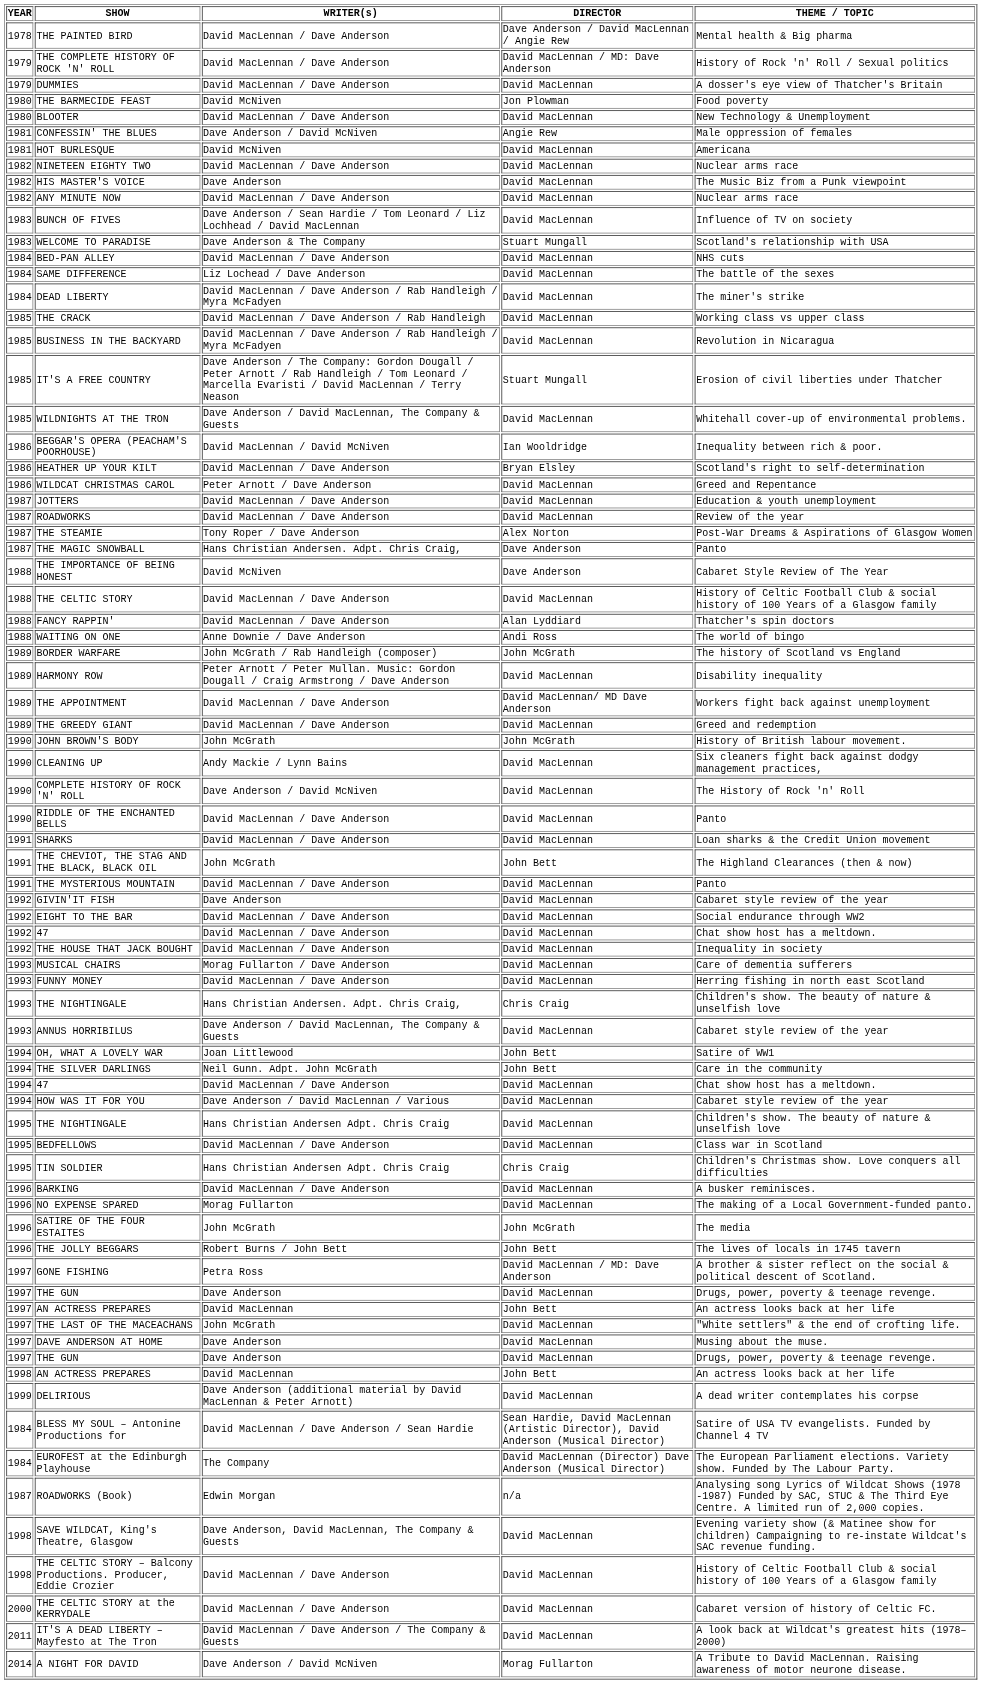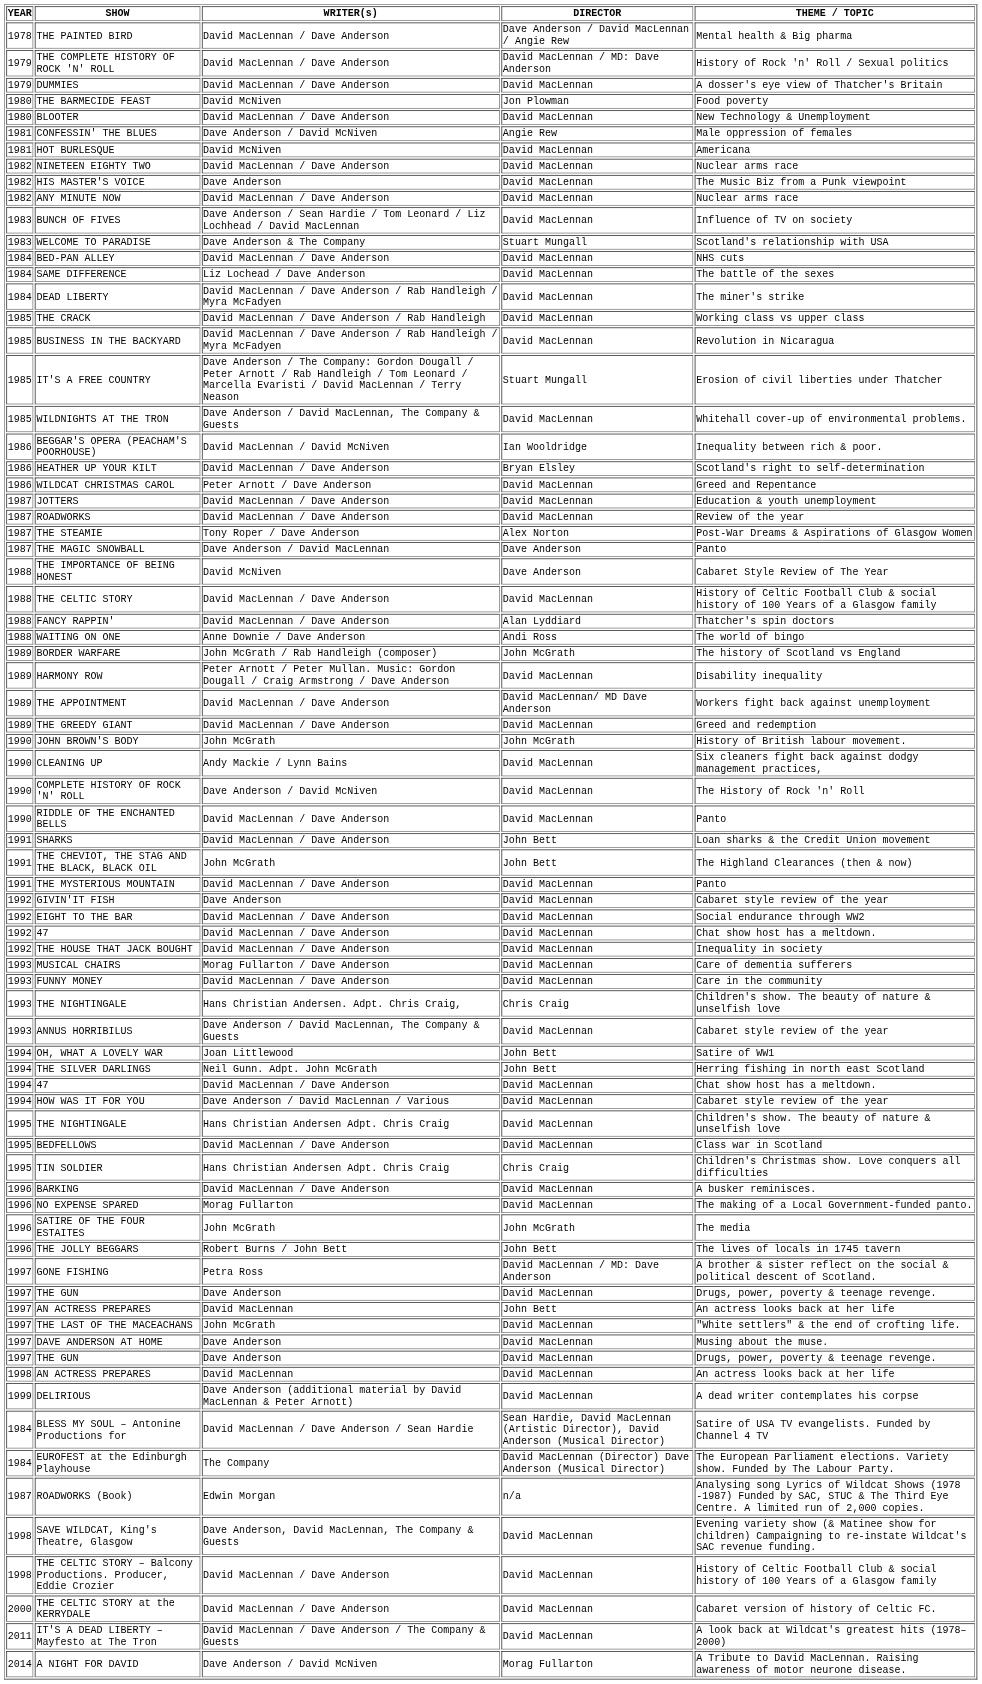 <table border="1" class="sortable">
 <tr>
 <th>YEAR</th>
 <th>SHOW</th>
 <th>WRITER(s)</th>
 <th>DIRECTOR</th>
 <th>THEME / TOPIC</th>
 </tr>
 <tr>
 <td>1978</td>
 <td>THE PAINTED BIRD</td>
 <td>David MacLennan / Dave Anderson</td>
 <td>Dave Anderson / David MacLennan / Angie Rew</td>
 <td>Mental health & Big pharma</td>
 </tr>
 <tr>
 <td>1979</td>
 <td>THE COMPLETE HISTORY OF ROCK 'N' ROLL</td>
 <td>David MacLennan / Dave Anderson</td>
 <td>David MacLennan / MD: Dave Anderson</td>
 <td>History of Rock 'n' Roll / Sexual politics</td>
 </tr>
 <tr>
 <td>1979</td>
 <td>DUMMIES</td>
 <td>David MacLennan / Dave Anderson</td>
 <td>David MacLennan</td>
 <td>A dosser's eye view of Thatcher's Britain</td>
 </tr>
 <tr>
 <td>1980</td>
 <td>THE BARMECIDE FEAST</td>
 <td>David McNiven</td>
 <td>Jon Plowman</td>
 <td>Food poverty</td>
 </tr>
 <tr>
 <td>1980</td>
 <td>BLOOTER</td>
 <td>David MacLennan / Dave Anderson</td>
 <td>David MacLennan</td>
 <td>New Technology & Unemployment</td>
 </tr>
 <tr>
 <td>1981</td>
 <td>CONFESSIN' THE BLUES</td>
 <td>Dave Anderson / David McNiven</td>
 <td>Angie Rew</td>
 <td>Male oppression of females</td>
 </tr>
 <tr>
 <td>1981</td>
 <td>HOT BURLESQUE</td>
 <td>David McNiven</td>
 <td>David MacLennan</td>
 <td>Americana</td>
 </tr>
 <tr>
 <td>1982</td>
 <td>NINETEEN EIGHTY TWO</td>
 <td>David MacLennan / Dave Anderson</td>
 <td>David MacLennan</td>
 <td>Nuclear arms race</td>
 </tr>
 <tr>
 <td>1982</td>
 <td>HIS MASTER'S VOICE</td>
 <td>Dave Anderson</td>
 <td>David MacLennan</td>
 <td>The Music Biz from a Punk viewpoint</td>
 </tr>
 <tr>
 <td>1982</td>
 <td>ANY MINUTE NOW</td>
 <td>David MacLennan / Dave Anderson</td>
 <td>David MacLennan</td>
 <td>Nuclear arms race</td>
 </tr>
 <tr>
 <td>1983</td>
 <td>BUNCH OF FIVES</td>
 <td>Dave Anderson / Sean Hardie / Tom Leonard / Liz Lochhead / David MacLennan</td>
 <td>David MacLennan</td>
 <td>Influence of TV on society</td>
 </tr>
 <tr>
 <td>1983</td>
 <td>WELCOME TO PARADISE</td>
 <td>Dave Anderson & The Company</td>
 <td>Stuart Mungall</td>
 <td>Scotland's relationship with USA</td>
 </tr>
 <tr>
 <td>1984</td>
 <td>BED-PAN ALLEY</td>
 <td>David MacLennan / Dave Anderson</td>
 <td>David MacLennan</td>
 <td>NHS cuts</td>
 </tr>
 <tr>
 <td>1984</td>
 <td>SAME DIFFERENCE</td>
 <td>Liz Lochead / Dave Anderson</td>
 <td>David MacLennan</td>
 <td>The battle of the sexes</td>
 </tr>
 <tr>
 <td>1984</td>
 <td>DEAD LIBERTY</td>
 <td>David MacLennan / Dave Anderson / Rab Handleigh / Myra McFadyen</td>
 <td>David MacLennan</td>
 <td>The miner's strike</td>
 </tr>
 <tr>
 <td>1985</td>
 <td>THE CRACK</td>
 <td>David MacLennan / Dave Anderson / Rab Handleigh</td>
 <td>David MacLennan</td>
 <td>Working class vs upper class</td>
 </tr>
 <tr>
 <td>1985</td>
 <td>BUSINESS IN THE BACKYARD</td>
 <td>David MacLennan / Dave Anderson / Rab Handleigh / Myra McFadyen</td>
 <td>David MacLennan</td>
 <td>Revolution in Nicaragua</td>
 </tr>
 <tr>
 <td>1985</td>
 <td>IT'S A FREE COUNTRY</td>
 <td>Dave Anderson / The Company: Gordon Dougall / Peter Arnott / Rab Handleigh / Tom Leonard / Marcella Evaristi / David MacLennan / Terry Neason</td>
 <td>Stuart Mungall</td>
 <td>Erosion of civil liberties under Thatcher</td>
 </tr>
 <tr>
 <td>1985</td>
 <td>WILDNIGHTS AT THE TRON</td>
 <td>Dave Anderson / David MacLennan, The Company & Guests</td>
 <td>David MacLennan</td>
 <td>Whitehall cover-up of environmental problems.</td>
 </tr>
 <tr>
 <td>1986</td>
 <td>BEGGAR'S OPERA (PEACHAM'S POORHOUSE)</td>
 <td>David MacLennan / David McNiven</td>
 <td>Ian Wooldridge</td>
 <td>Inequality between rich & poor.</td>
 </tr>
 <tr>
 <td>1986</td>
 <td>HEATHER UP YOUR KILT</td>
 <td>David MacLennan / Dave Anderson</td>
 <td>Bryan Elsley</td>
 <td>Scotland's right to self-determination</td>
 </tr>
 <tr>
 <td>1986</td>
 <td>WILDCAT CHRISTMAS CAROL</td>
 <td>Peter Arnott / Dave Anderson</td>
 <td>David MacLennan</td>
 <td>Greed and Repentance</td>
 </tr>
 <tr>
 <td>1987</td>
 <td>JOTTERS</td>
 <td>David MacLennan / Dave Anderson</td>
 <td>David MacLennan</td>
 <td>Education & youth unemployment</td>
 </tr>
 <tr>
 <td>1987</td>
 <td>ROADWORKS</td>
 <td>David MacLennan / Dave Anderson</td>
 <td>David MacLennan</td>
 <td>Review of the year</td>
 </tr>
 <tr>
 <td>1987</td>
 <td>THE STEAMIE</td>
 <td>Tony Roper / Dave Anderson</td>
 <td>Alex  Norton</td>
 <td>Post-War Dreams & Aspirations of Glasgow Women</td>
 </tr>
 <tr>
 <td>1987</td>
 <td>THE MAGIC SNOWBALL</td>
-<td>Hans Christian Andersen. Adpt. Chris Craig,</td>
+<td>Dave Anderson / David MacLennan</td>
 <td>Dave Anderson</td>
 <td>Panto</td>
 </tr>
 <tr>
 <td>1988</td>
 <td>THE IMPORTANCE OF BEING HONEST</td>
 <td>David McNiven</td>
 <td>Dave Anderson</td>
 <td>Cabaret Style Review of The Year</td>
 </tr>
 <tr>
 <td>1988</td>
 <td>THE CELTIC STORY</td>
 <td>David MacLennan / Dave Anderson</td>
 <td>David MacLennan</td>
 <td>History of Celtic Football Club & social history of 100 Years of a Glasgow family</td>
 </tr>
 <tr>
 <td>1988</td>
 <td>FANCY RAPPIN'</td>
 <td>David MacLennan / Dave Anderson</td>
 <td>Alan Lyddiard</td>
 <td>Thatcher's spin doctors</td>
 </tr>
 <tr>
 <td>1988</td>
 <td>WAITING ON ONE</td>
 <td>Anne Downie /  Dave Anderson</td>
 <td>Andi Ross</td>
 <td>The world of bingo</td>
 </tr>
 <tr>
 <td>1989</td>
 <td>BORDER WARFARE</td>
 <td>John McGrath / Rab Handleigh (composer)</td>
 <td>John McGrath</td>
 <td>The history of Scotland vs England</td>
 </tr>
 <tr>
 <td>1989</td>
 <td>HARMONY ROW</td>
 <td>Peter Arnott / Peter Mullan. Music: Gordon Dougall / Craig Armstrong / Dave Anderson</td>
 <td>David MacLennan</td>
 <td>Disability inequality</td>
 </tr>
 <tr>
 <td>1989</td>
 <td>THE APPOINTMENT</td>
 <td>David MacLennan / Dave Anderson</td>
 <td>David MacLennan/ MD Dave Anderson</td>
 <td>Workers fight back against unemployment</td>
 </tr>
 <tr>
 <td>1989</td>
 <td>THE GREEDY GIANT</td>
 <td>David MacLennan / Dave Anderson</td>
 <td>David MacLennan</td>
 <td>Greed and redemption</td>
 </tr>
 <tr>
 <td>1990</td>
 <td>JOHN BROWN'S BODY</td>
 <td>John McGrath</td>
 <td>John McGrath</td>
 <td>History of British labour movement.</td>
 </tr>
 <tr>
 <td>1990</td>
 <td>CLEANING UP</td>
 <td>Andy Mackie / Lynn Bains</td>
 <td>David MacLennan</td>
 <td>Six cleaners fight back against dodgy management practices,</td>
 </tr>
 <tr>
 <td>1990</td>
 <td>COMPLETE HISTORY OF ROCK 'N' ROLL</td>
 <td>Dave Anderson / David McNiven</td>
 <td>David MacLennan</td>
 <td>The History of Rock 'n' Roll</td>
 </tr>
 <tr>
 <td>1990</td>
 <td>RIDDLE OF THE ENCHANTED BELLS</td>
 <td>David MacLennan / Dave Anderson</td>
 <td>David MacLennan</td>
 <td>Panto</td>
 </tr>
 <tr>
 <td>1991</td>
 <td>SHARKS</td>
 <td>David MacLennan / Dave Anderson</td>
-<td>David MacLennan</td>
+<td>John Bett</td>
 <td>Loan sharks & the Credit Union movement</td>
 </tr>
 <tr>
 <td>1991</td>
 <td>THE CHEVIOT, THE STAG AND THE BLACK, BLACK OIL</td>
 <td>John McGrath</td>
 <td>John Bett</td>
 <td>The Highland Clearances (then & now)</td>
 </tr>
 <tr>
 <td>1991</td>
 <td>THE MYSTERIOUS MOUNTAIN</td>
 <td>David MacLennan / Dave Anderson</td>
 <td>David MacLennan</td>
 <td>Panto</td>
 </tr>
 <tr>
 <td>1992</td>
 <td>GIVIN'IT FISH</td>
 <td>Dave Anderson</td>
 <td>David MacLennan</td>
 <td>Cabaret style review of the year</td>
 </tr>
 <tr>
 <td>1992</td>
 <td>EIGHT TO THE BAR</td>
 <td>David MacLennan / Dave Anderson</td>
 <td>David MacLennan</td>
 <td>Social endurance through WW2</td>
 </tr>
 <tr>
 <td>1992</td>
 <td>47</td>
 <td>David MacLennan / Dave Anderson</td>
 <td>David MacLennan</td>
 <td>Chat show host has a meltdown.</td>
 </tr>
 <tr>
 <td>1992</td>
 <td>THE HOUSE THAT JACK BOUGHT</td>
 <td>David MacLennan / Dave Anderson</td>
 <td>David MacLennan</td>
 <td>Inequality in society</td>
 </tr>
 <tr>
 <td>1993</td>
 <td>MUSICAL CHAIRS</td>
 <td>Morag Fullarton / Dave Anderson</td>
 <td>David MacLennan</td>
 <td>Care of dementia sufferers</td>
 </tr>
 <tr>
 <td>1993</td>
 <td>FUNNY MONEY</td>
 <td>David MacLennan / Dave Anderson</td>
 <td>David MacLennan</td>
-<td>Herring fishing in north east Scotland</td>
+<td>Care in the community</td>
 </tr>
 <tr>
 <td>1993</td>
 <td>THE NIGHTINGALE</td>
 <td>Hans Christian Andersen. Adpt. Chris Craig,</td>
 <td>Chris Craig</td>
 <td>Children's show. The beauty of nature & unselfish love</td>
 </tr>
 <tr>
 <td>1993</td>
 <td>ANNUS HORRIBILUS</td>
 <td>Dave Anderson / David MacLennan, The Company & Guests</td>
 <td>David MacLennan</td>
 <td>Cabaret style review of the year</td>
 </tr>
 <tr>
 <td>1994</td>
 <td>OH, WHAT A LOVELY WAR</td>
 <td>Joan Littlewood</td>
 <td>John Bett</td>
 <td>Satire of WW1</td>
 </tr>
 <tr>
 <td>1994</td>
 <td>THE SILVER DARLINGS</td>
 <td>Neil Gunn. Adpt. John McGrath</td>
 <td>John Bett</td>
-<td>Care in the community</td>
+<td>Herring fishing in north east Scotland</td>
 </tr>
 <tr>
 <td>1994</td>
 <td>47</td>
 <td>David MacLennan / Dave Anderson</td>
 <td>David MacLennan</td>
 <td>Chat show host has a meltdown.</td>
 </tr>
 <tr>
 <td>1994</td>
 <td>HOW WAS IT FOR YOU</td>
 <td>Dave Anderson / David MacLennan / Various</td>
 <td>David MacLennan</td>
 <td>Cabaret style review of the year</td>
 </tr>
 <tr>
 <td>1995</td>
 <td>THE NIGHTINGALE</td>
 <td>Hans Christian Andersen Adpt. Chris Craig</td>
 <td>David MacLennan</td>
 <td>Children's show. The beauty of nature & unselfish love</td>
 </tr>
 <tr>
 <td>1995</td>
 <td>BEDFELLOWS</td>
 <td>David MacLennan / Dave Anderson</td>
 <td>David MacLennan</td>
 <td>Class war in Scotland</td>
 </tr>
 <tr>
 <td>1995</td>
 <td>TIN SOLDIER</td>
 <td>Hans Christian Andersen Adpt. Chris Craig</td>
 <td>Chris Craig</td>
 <td>Children's Christmas show. Love conquers all difficulties</td>
 </tr>
 <tr>
 <td>1996</td>
 <td>BARKING</td>
 <td>David MacLennan / Dave Anderson</td>
 <td>David MacLennan</td>
 <td>A busker reminisces.</td>
 </tr>
 <tr>
 <td>1996</td>
 <td>NO EXPENSE SPARED</td>
 <td>Morag Fullarton</td>
 <td>David MacLennan</td>
 <td>The making of a Local Government-funded panto.</td>
 </tr>
 <tr>
 <td>1996</td>
 <td>SATIRE OF THE FOUR ESTAITES</td>
 <td>John McGrath</td>
 <td>John McGrath</td>
 <td>The media</td>
 </tr>
 <tr>
 <td>1996</td>
 <td>THE JOLLY BEGGARS</td>
 <td>Robert Burns / John Bett</td>
 <td>John Bett</td>
 <td>The lives of locals in 1745 tavern</td>
 </tr>
 <tr>
 <td>1997</td>
 <td>GONE FISHING</td>
 <td>Petra Ross</td>
 <td>David MacLennan / MD: Dave Anderson</td>
 <td>A brother & sister reflect on the social & political descent of Scotland.</td>
 </tr>
 <tr>
 <td>1997</td>
 <td>THE GUN</td>
 <td>Dave Anderson</td>
 <td>David MacLennan</td>
 <td>Drugs, power, poverty & teenage revenge.</td>
 </tr>
 <tr>
 <td>1997</td>
 <td>AN ACTRESS PREPARES</td>
 <td>David MacLennan</td>
 <td>John Bett</td>
 <td>An actress looks back at her life</td>
 </tr>
 <tr>
 <td>1997</td>
 <td>THE LAST OF THE MACEACHANS</td>
 <td>John McGrath</td>
 <td>David MacLennan</td>
 <td>"White settlers" & the end of crofting life.</td>
 </tr>
 <tr>
 <td>1997</td>
 <td>DAVE ANDERSON AT HOME</td>
 <td>Dave Anderson</td>
 <td>David MacLennan</td>
 <td>Musing about the muse.</td>
 </tr>
 <tr>
 <td>1997</td>
 <td>THE GUN</td>
 <td>Dave Anderson</td>
 <td>David MacLennan</td>
 <td>Drugs, power, poverty & teenage revenge.</td>
 </tr>
 <tr>
 <td>1998</td>
 <td>AN ACTRESS PREPARES</td>
 <td>David MacLennan</td>
-<td>John Bett</td>
+<td>David MacLennan</td>
 <td>An actress looks back at her life</td>
 </tr>
 <tr>
 <td>1999</td>
 <td>DELIRIOUS</td>
 <td>Dave Anderson (additional material by David MacLennan & Peter Arnott)</td>
 <td>David MacLennan</td>
 <td>A dead writer contemplates his corpse</td>
 </tr>
 <tr>
 <td>1984</td>
 <td>BLESS MY SOUL – Antonine Productions for</td>
 <td>David MacLennan / Dave Anderson / Sean Hardie</td>
 <td>Sean Hardie, David MacLennan (Artistic Director), David Anderson (Musical Director)</td>
 <td>Satire of USA TV evangelists.  Funded by Channel 4 TV</td>
 </tr>
 <tr>
 <td>1984</td>
 <td>EUROFEST at the Edinburgh Playhouse</td>
 <td>The Company</td>
 <td>David MacLennan (Director) Dave Anderson (Musical Director)</td>
 <td>The European Parliament elections. Variety show. Funded by The Labour Party.</td>
 </tr>
 <tr>
 <td>1987</td>
 <td>ROADWORKS (Book)</td>
 <td>Edwin Morgan</td>
 <td>n/a</td>
 <td>Analysing song Lyrics of Wildcat Shows (1978 -1987) Funded by SAC, STUC & The Third Eye Centre. A limited run of 2,000 copies.</td>
 </tr>
 <tr>
 <td>1998</td>
 <td>SAVE WILDCAT, King's Theatre, Glasgow</td>
 <td>Dave Anderson, David MacLennan, The Company & Guests</td>
 <td>David MacLennan</td>
 <td>Evening variety show (& Matinee show for children) Campaigning to re-instate Wildcat's SAC revenue funding.</td>
 </tr>
 <tr>
 <td>1998</td>
 <td>THE CELTIC STORY – Balcony Productions. Producer, Eddie Crozier</td>
 <td>David MacLennan / Dave Anderson</td>
 <td>David MacLennan</td>
 <td>History of Celtic Football Club & social history of 100 Years of a Glasgow family</td>
 </tr>
 <tr>
 <td>2000</td>
 <td>THE CELTIC STORY at the KERRYDALE</td>
 <td>David MacLennan / Dave Anderson</td>
 <td>David MacLennan</td>
 <td>Cabaret version of history of Celtic FC.</td>
 </tr>
 <tr>
 <td>2011</td>
 <td>IT'S A DEAD LIBERTY – Mayfesto at The Tron</td>
 <td>David MacLennan / Dave Anderson / The Company & Guests</td>
 <td>David MacLennan</td>
 <td>A look back at Wildcat's greatest hits (1978–2000)</td>
 </tr>
 <tr>
 <td>2014</td>
 <td>A NIGHT FOR DAVID</td>
 <td>Dave Anderson / David McNiven</td>
 <td>Morag Fullarton</td>
 <td>A Tribute to David MacLennan. Raising awareness of motor neurone disease.</td>
 </tr>
 </table>
